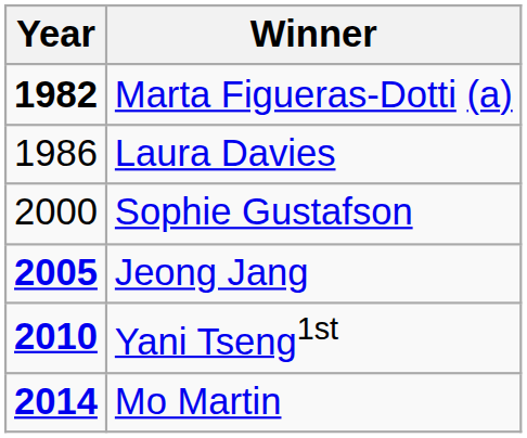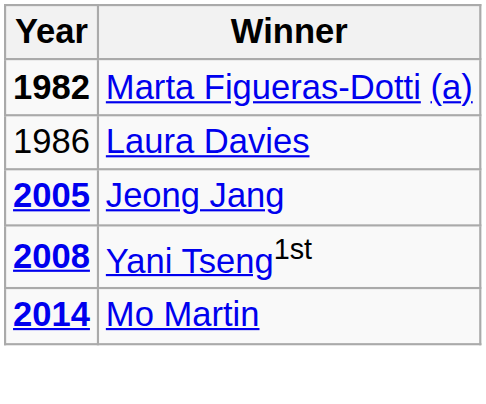 <table class="wikitable">
 <tr>
 <th>Year</th>
 <th>Winner</th>
 </tr>
 <tr>
 <td><strong>1982</strong></td>
 <td> <a href='#'>Marta Figueras-Dotti</a> <a href='#'>(a)</a></td>
 </tr>
 <tr>
 <td>1986</td>
 <td> <a href='#'>Laura Davies</a></td>
 </tr>
 <tr>
-<td>2000</td>
-<td> <a href='#'>Sophie Gustafson</a></td>
-</tr>
-<tr>
 <td><strong><a href='#'>2005</a></strong></td>
 <td> <a href='#'>Jeong Jang</a></td>
 </tr>
 <tr>
-<td><strong><a href='#'>2010</a></strong></td>
+<td><strong><a href='#'>2008</a></strong></td>
 <td> <a href='#'>Yani Tseng</a><sup>1st</sup></td>
 </tr>
 <tr>
 <td><strong><a href='#'>2014</a></strong></td>
 <td> <a href='#'>Mo Martin</a></td>
 </tr>
 </table>
